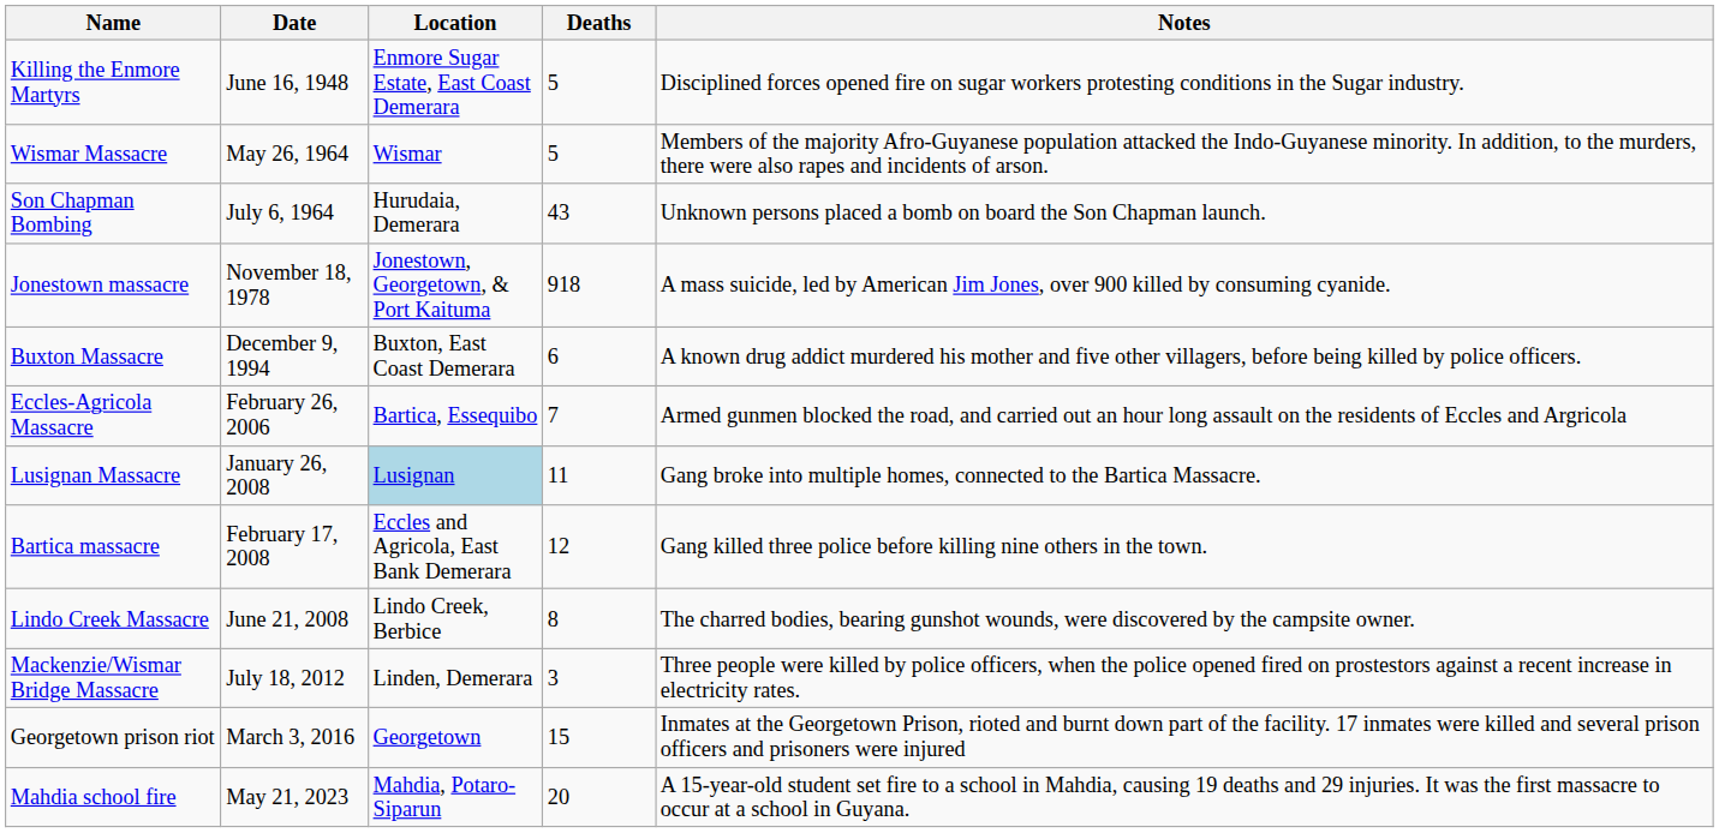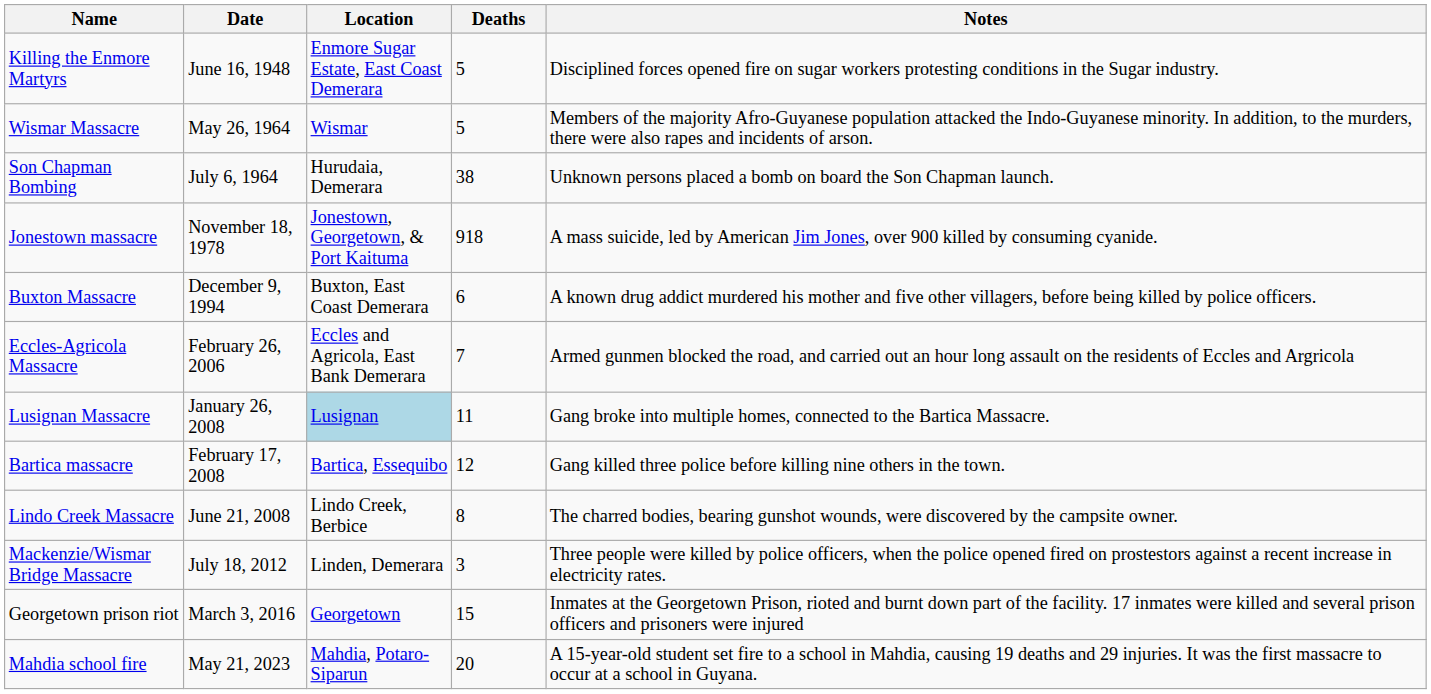 <table class="sortable wikitable">
 <tr>
 <th style="width:150px;">Name</th>
 <th style="width:100px;">Date</th>
 <th style="width:120px;">Location</th>
 <th style="width:75px;">Deaths</th>
 <th class="unsortable">Notes</th>
 </tr>
 <tr>
 <td><a href='#'>Killing the Enmore Martyrs</a></td>
 <td>June 16, 1948</td>
 <td><a href='#'>Enmore Sugar Estate</a>, <a href='#'>East Coast Demerara</a></td>
 <td>5</td>
 <td>Disciplined forces opened fire on sugar workers protesting conditions in the Sugar industry.</td>
 </tr>
 <tr>
 <td><a href='#'>Wismar Massacre</a></td>
 <td>May 26, 1964</td>
 <td><a href='#'>Wismar</a></td>
 <td>5</td>
 <td>Members of the majority Afro-Guyanese population attacked the Indo-Guyanese minority. In addition, to the murders, there were also rapes and incidents of arson.</td>
 </tr>
 <tr>
 <td><a href='#'>Son Chapman Bombing</a></td>
 <td>July 6, 1964</td>
 <td>Hurudaia, Demerara</td>
-<td>43</td>
+<td>38</td>
 <td>Unknown persons placed a bomb on board the Son Chapman launch.</td>
 </tr>
 <tr>
 <td><a href='#'>Jonestown massacre</a></td>
 <td>November 18, 1978</td>
 <td><a href='#'>Jonestown</a>, <a href='#'>Georgetown</a>, & <a href='#'>Port Kaituma</a></td>
 <td>918</td>
 <td>A mass suicide, led by American <a href='#'>Jim Jones</a>, over 900 killed by consuming cyanide.</td>
 </tr>
 <tr>
 <td><a href='#'>Buxton Massacre</a></td>
 <td>December 9, 1994</td>
 <td>Buxton, East Coast Demerara</td>
 <td>6</td>
 <td>A known drug addict murdered his mother and five other villagers, before being killed by police officers.</td>
 </tr>
 <tr>
 <td><a href='#'>Eccles-Agricola Massacre</a></td>
 <td>February 26, 2006</td>
-<td><a href='#'>Bartica</a>, <a href='#'>Essequibo</a></td>
+<td><a href='#'>Eccles</a> and Agricola, East Bank Demerara</td>
 <td>7</td>
 <td>Armed gunmen blocked the road, and carried out an hour long assault on the residents of Eccles and Argricola</td>
 </tr>
 <tr>
 <td><a href='#'>Lusignan Massacre</a></td>
 <td>January 26, 2008</td>
 <td style="background: lightblue;"><a href='#'>Lusignan</a></td>
 <td>11</td>
 <td>Gang broke into multiple homes, connected to the Bartica Massacre.</td>
 </tr>
 <tr>
 <td><a href='#'>Bartica massacre</a></td>
 <td>February 17, 2008</td>
-<td><a href='#'>Eccles</a> and Agricola, East Bank Demerara</td>
+<td><a href='#'>Bartica</a>, <a href='#'>Essequibo</a></td>
 <td>12</td>
 <td>Gang killed three police before killing nine others in the town.</td>
 </tr>
 <tr>
 <td><a href='#'>Lindo Creek Massacre</a></td>
 <td>June 21, 2008</td>
 <td>Lindo Creek, Berbice</td>
 <td>8</td>
 <td>The charred bodies, bearing gunshot wounds, were discovered by the campsite owner. </td>
 </tr>
 <tr>
 <td><a href='#'>Mackenzie/Wismar Bridge Massacre</a></td>
 <td>July 18, 2012</td>
 <td>Linden, Demerara</td>
 <td>3</td>
 <td>Three people were killed by police officers, when the police opened fired on prostestors against a recent increase in electricity rates.</td>
 </tr>
 <tr>
 <td>Georgetown prison riot</td>
 <td>March 3, 2016</td>
 <td><a href='#'>Georgetown</a></td>
 <td>15</td>
 <td>Inmates at the Georgetown Prison, rioted and burnt down part of the facility. 17 inmates were killed and several prison officers and prisoners were injured</td>
 </tr>
 <tr>
 <td><a href='#'>Mahdia school fire</a></td>
 <td>May 21, 2023</td>
 <td><a href='#'>Mahdia</a>, <a href='#'>Potaro-Siparun</a></td>
 <td>20</td>
 <td>A 15-year-old student set fire to a school in Mahdia, causing 19 deaths and 29 injuries. It was the first massacre to occur at a school in Guyana.</td>
 </tr>
 </table>
